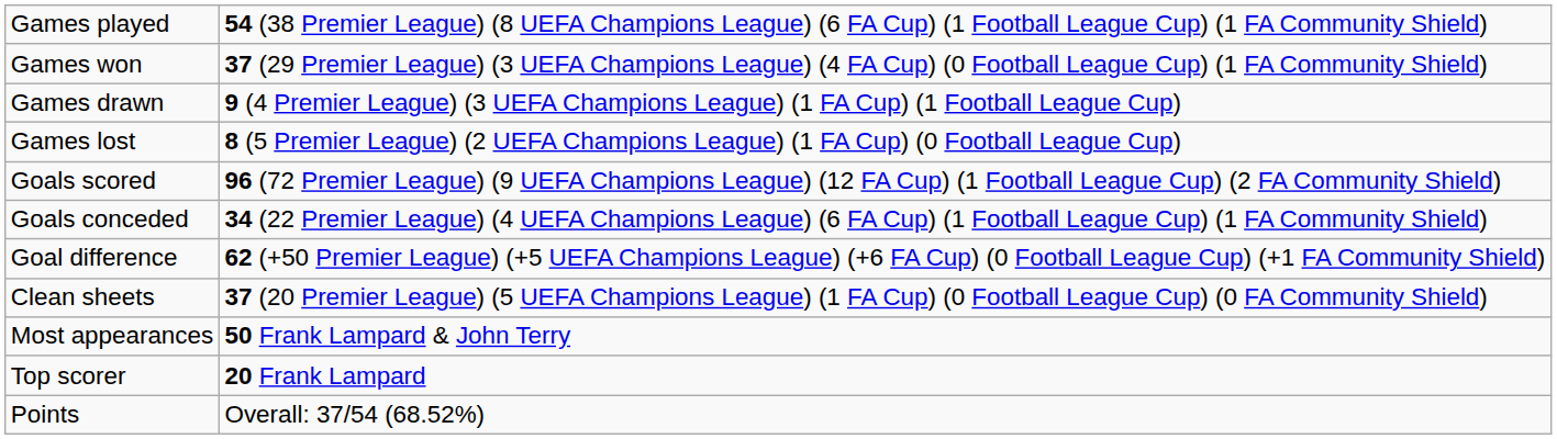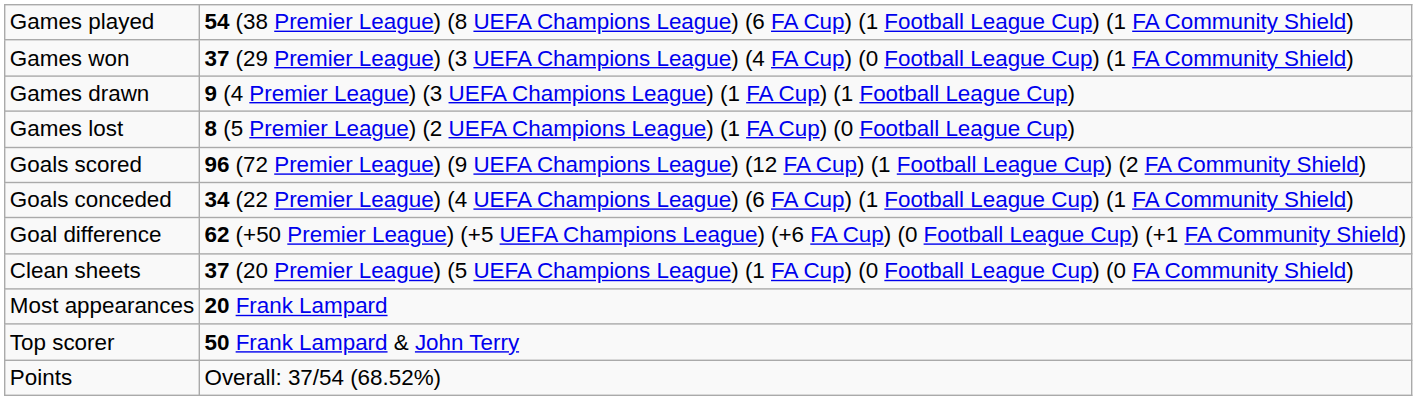 <table class="wikitable">
 <tr>
 <td>Games played</td>
 <td><strong>54</strong> (38 <a href='#'>Premier League</a>) (8 <a href='#'>UEFA Champions League</a>) (6 <a href='#'>FA Cup</a>) (1 <a href='#'>Football League Cup</a>) (1 <a href='#'>FA Community Shield</a>)</td>
 </tr>
 <tr>
 <td>Games won</td>
 <td><strong>37</strong> (29 <a href='#'>Premier League</a>) (3 <a href='#'>UEFA Champions League</a>) (4 <a href='#'>FA Cup</a>) (0 <a href='#'>Football League Cup</a>) (1 <a href='#'>FA Community Shield</a>)</td>
 </tr>
 <tr>
 <td>Games drawn</td>
 <td><strong>9</strong> (4 <a href='#'>Premier League</a>) (3 <a href='#'>UEFA Champions League</a>) (1 <a href='#'>FA Cup</a>) (1 <a href='#'>Football League Cup</a>)</td>
 </tr>
 <tr>
 <td>Games lost</td>
 <td><strong>8</strong>  (5 <a href='#'>Premier League</a>) (2 <a href='#'>UEFA Champions League</a>) (1 <a href='#'>FA Cup</a>) (0 <a href='#'>Football League Cup</a>)</td>
 </tr>
 <tr>
 <td>Goals scored</td>
 <td><strong>96</strong> (72 <a href='#'>Premier League</a>) (9 <a href='#'>UEFA Champions League</a>) (12 <a href='#'>FA Cup</a>) (1 <a href='#'>Football League Cup</a>) (2 <a href='#'>FA Community Shield</a>)</td>
 </tr>
 <tr>
 <td>Goals conceded</td>
 <td><strong>34</strong> (22 <a href='#'>Premier League</a>) (4 <a href='#'>UEFA Champions League</a>) (6 <a href='#'>FA Cup</a>) (1 <a href='#'>Football League Cup</a>) (1 <a href='#'>FA Community Shield</a>)</td>
 </tr>
 <tr>
 <td>Goal difference</td>
 <td><strong>62</strong> (+50 <a href='#'>Premier League</a>) (+5 <a href='#'>UEFA Champions League</a>) (+6 <a href='#'>FA Cup</a>) (0 <a href='#'>Football League Cup</a>) (+1 <a href='#'>FA Community Shield</a>)</td>
 </tr>
 <tr>
 <td>Clean sheets</td>
 <td><strong>37</strong> (20 <a href='#'>Premier League</a>) (5 <a href='#'>UEFA Champions League</a>) (1 <a href='#'>FA Cup</a>) (0 <a href='#'>Football League Cup</a>) (0 <a href='#'>FA Community Shield</a>)</td>
 </tr>
 <tr>
 <td>Most appearances</td>
-<td><strong>50</strong>  <a href='#'>Frank Lampard</a> &  <a href='#'>John Terry</a></td>
+<td><strong>20</strong>  <a href='#'>Frank Lampard</a></td>
 </tr>
 <tr>
 <td>Top scorer</td>
-<td><strong>20</strong>  <a href='#'>Frank Lampard</a></td>
+<td><strong>50</strong>  <a href='#'>Frank Lampard</a> &  <a href='#'>John Terry</a></td>
 </tr>
 <tr>
 <td>Points</td>
 <td>Overall: 37/54 (68.52%)</td>
 </tr>
 </table>
